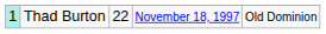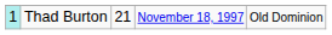 <table class="wikitable">
 <tr>
 </tr>
 <tr>
 <td style="background: paleturquoise;">1</td>
 <td>Thad Burton</td>
-<td>22</td>
+<td>21</td>
 <td style="font-size:80%;"><a href='#'>November 18, 1997</a></td>
 <td style="font-size:80%;">Old Dominion</td>
 </tr>
 </table>
